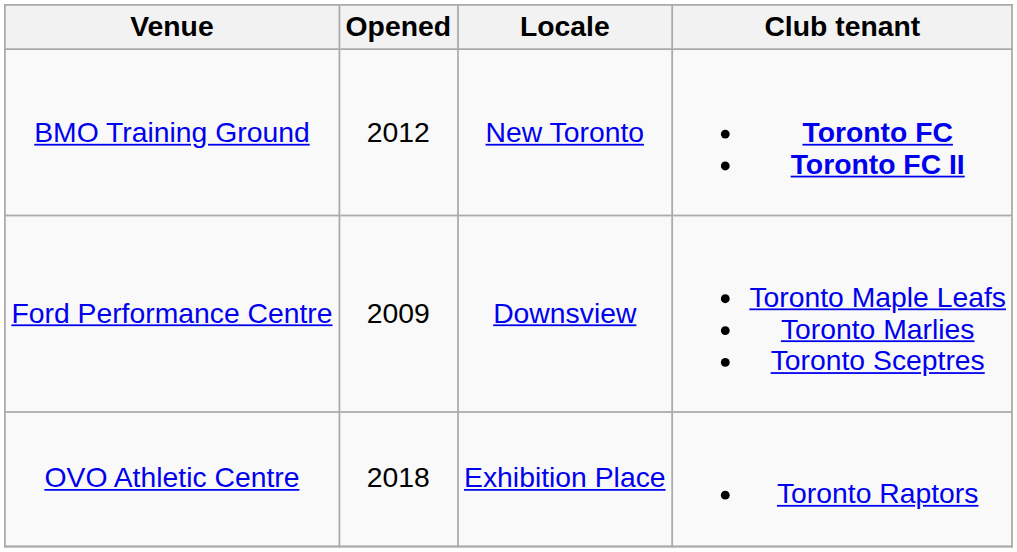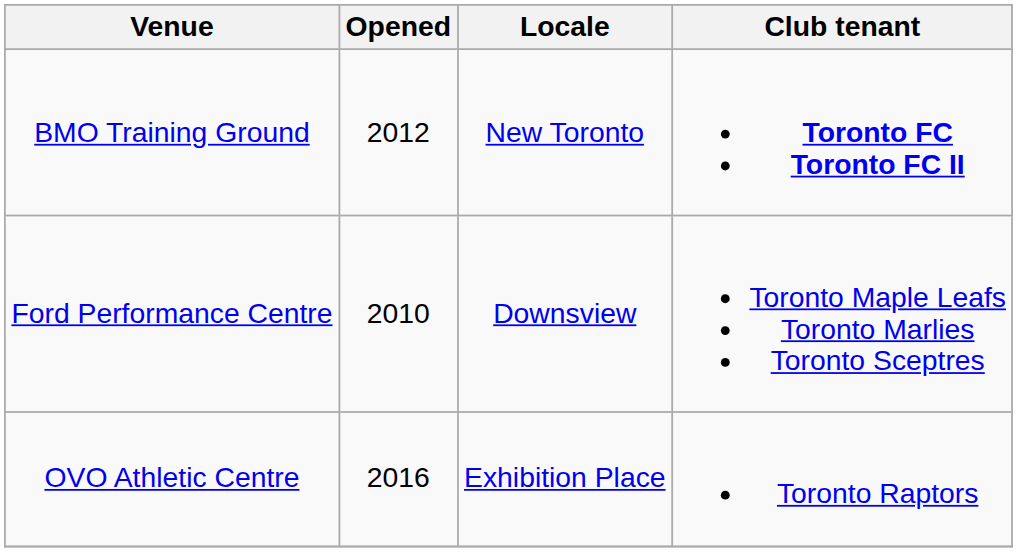 <table class="wikitable sortable" style="text-align:center">
 <tr>
 <th>Venue</th>
 <th>Opened</th>
 <th>Locale</th>
 <th class="unsortable">Club tenant</th>
 </tr>
 <tr>
 <td><a href='#'>BMO Training Ground</a></td>
 <td>2012</td>
 <td><a href='#'>New Toronto</a></td>
 <td><strong><br><ul><li><a href='#'>Toronto FC</a></li><li><a href='#'>Toronto FC II</a></li></ul></strong></td>
 </tr>
 <tr>
 <td><a href='#'>Ford Performance Centre</a></td>
-<td>2009</td>
+<td>2010</td>
 <td><a href='#'>Downsview</a></td>
 <td><br><ul><li><a href='#'>Toronto Maple Leafs</a></li><li><a href='#'>Toronto Marlies</a></li><li><a href='#'>Toronto Sceptres</a></li></ul></td>
 </tr>
 <tr>
 <td><a href='#'>OVO Athletic Centre</a></td>
-<td>2018</td>
+<td>2016</td>
 <td><a href='#'>Exhibition Place</a></td>
 <td><br><ul><li><a href='#'>Toronto Raptors</a></li></ul></td>
 </tr>
 <tr>
 </tr>
 </table>
